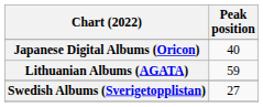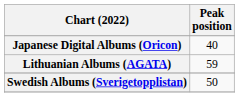 <table class="wikitable sortable plainrowheaders" style="text-align:center;">
 <tr>
 <th scope="col">Chart (2022)</th>
 <th scope="col">Peak<br>position</th>
 </tr>
 <tr>
 </tr>
 <tr>
 <th scope="row">Japanese Digital Albums (<a href='#'>Oricon</a>)</th>
 <td>40</td>
 </tr>
 <tr>
 <th scope="row">Lithuanian Albums (<a href='#'>AGATA</a>)</th>
 <td>59</td>
 </tr>
 <tr>
 </tr>
 <tr>
 </tr>
 <tr>
 <th scope="row">Swedish Albums (<a href='#'>Sverigetopplistan</a>)</th>
-<td>27</td>
+<td>50</td>
 </tr>
 <tr>
 </tr>
 <tr>
 </tr>
 <tr>
 </tr>
 <tr>
 </tr>
 </table>
